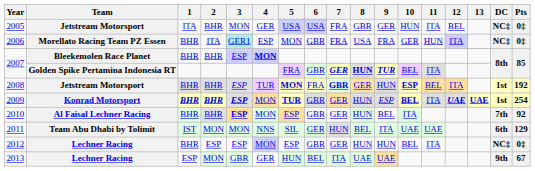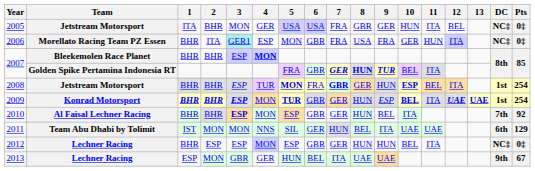 <table class="wikitable" style="text-align:center; font-size:90%">
 <tr>
 <th>Year</th>
 <th>Team</th>
 <th>1</th>
 <th>2</th>
 <th>3</th>
 <th>4</th>
 <th>5</th>
 <th>6</th>
 <th>7</th>
 <th>8</th>
 <th>9</th>
 <th>10</th>
 <th>11</th>
 <th>12</th>
 <th>13</th>
 <th>DC</th>
 <th>Pts</th>
 </tr>
 <tr>
 <td><a href='#'>2005</a></td>
 <th>Jetstream Motorsport</th>
 <td><a href='#'>ITA</a></td>
 <td><a href='#'>BHR</a></td>
 <td><a href='#'>MON</a></td>
 <td><a href='#'>GER</a></td>
 <td style="background:#CFCFFF;"><a href='#'>USA</a><br></td>
 <td style="background:#CFCFFF;"><a href='#'>USA</a><br></td>
 <td><a href='#'>FRA</a></td>
 <td><a href='#'>GBR</a></td>
 <td><a href='#'>GER</a></td>
 <td><a href='#'>HUN</a></td>
 <td><a href='#'>ITA</a></td>
 <td><a href='#'>BEL</a></td>
 <td></td>
 <th>NC‡</th>
 <th>0‡</th>
 </tr>
 <tr>
 <td><a href='#'>2006</a></td>
 <th>Morellato Racing Team PZ Essen</th>
 <td><a href='#'>BHR</a></td>
 <td><a href='#'>ITA</a></td>
 <td style="background: paleturquoise;"><a href='#'>GER1</a></td>
 <td><a href='#'>ESP</a></td>
 <td><a href='#'>MON</a></td>
 <td><a href='#'>GBR</a></td>
 <td><a href='#'>FRA</a></td>
 <td><a href='#'>USA</a></td>
 <td><a href='#'>FRA</a></td>
 <td><a href='#'>GER</a></td>
 <td><a href='#'>HUN</a></td>
 <td style="background:#CFCFFF;"><a href='#'>ITA</a><br></td>
 <td></td>
 <th>NC‡</th>
 <th>0‡</th>
 </tr>
 <tr>
 <td rowspan=2><a href='#'>2007</a></td>
 <th>Bleekemolen Race Planet</th>
 <td><a href='#'>BHR</a></td>
 <td><a href='#'>BHR</a></td>
 <td style="background:#CFCFFF;"><a href='#'>ESP</a><br></td>
 <td style="background:#CFCFFF;"><strong><a href='#'>MON</a></strong><br></td>
 <td></td>
 <td></td>
 <td></td>
 <td></td>
 <td></td>
 <td></td>
 <td></td>
 <td></td>
 <td></td>
 <th rowspan=2>8th</th>
 <th rowspan=2>85</th>
 </tr>
 <tr>
 <th>Golden Spike Pertamina Indonesia RT</th>
 <td></td>
 <td></td>
 <td></td>
 <td></td>
 <td style="background:#EFCFFF;"><a href='#'>FRA</a><br></td>
 <td style="background:#DFFFDF;"><a href='#'>GBR</a><br></td>
 <td style="background:#FFFFBF;"><strong><em><a href='#'>GER</a></em></strong><br></td>
 <td style="background:#DFDFDF;"><strong><a href='#'>HUN</a></strong><br></td>
 <td style="background:#FFFFBF;"><strong><em><a href='#'>TUR</a></em></strong><br></td>
 <td style="background:#EFCFFF;"><a href='#'>BEL</a><br></td>
 <td style="background:#DFDFDF;"><a href='#'>ITA</a><br></td>
 <td></td>
 <td></td>
 </tr>
 <tr>
 <td><a href='#'>2008</a></td>
 <th>Jetstream Motorsport</th>
 <td style="background:#DFDFDF;"><a href='#'>BHR</a><br></td>
 <td style="background:#DFDFDF;"><a href='#'>BHR</a><br></td>
 <td style="background:#DFDFDF;"><em><a href='#'>ESP</a></em><br></td>
 <td style="background:#EFCFFF;"><a href='#'>TUR</a><br></td>
 <td style="background:#FFFFBF;"><strong><a href='#'>MON</a></strong><br></td>
 <td style="background:#FFFFBF;"><a href='#'>FRA</a><br></td>
 <td style="background:#DFFFDF;"><strong><a href='#'>GBR</a></strong><br></td>
 <td style="background:#FFDF9F;"><a href='#'>GER</a><br></td>
 <td style="background:#DFDFDF;"><a href='#'>HUN</a><br></td>
 <td style="background:#FFFFBF;"><strong><a href='#'>ESP</a></strong><br></td>
 <td style="background:#FFDF9F;"><a href='#'>BEL</a><br></td>
 <td style="background:#FFDF9F;"><a href='#'>ITA</a><br></td>
 <td></td>
 <td style="background:#FFFFBF;"><strong>1st</strong></td>
-<td style="background:#FFFFBF;"><strong>192</strong></td>
+<td style="background:#FFFFBF;"><strong>254</strong></td>
 </tr>
 <tr>
 <td><a href='#'>2009</a></td>
 <th><a href='#'>Konrad Motorsport</a></th>
 <td style="background:#FFFFBF;"><strong><em><a href='#'>BHR</a></em></strong><br></td>
 <td style="background:#FFFFBF;"><strong><em><a href='#'>BHR</a></em></strong><br></td>
 <td style="background:#DFDFDF;"><strong><em><a href='#'>ESP</a></em></strong><br></td>
 <td style="background:#FFDF9F;"><a href='#'>MON</a><br></td>
 <td style="background:#FFFFBF;"><strong><a href='#'>TUR</a></strong><br></td>
 <td style="background:#DFDFDF;"><a href='#'>GBR</a><br></td>
 <td style="background:#FFDF9F;"><a href='#'>GER</a><br></td>
 <td style="background:#DFDFDF;"><a href='#'>HUN</a><br></td>
 <td style="background:#DFDFDF;"><em><a href='#'>ESP</a></em><br></td>
 <td style="background:#FFFFBF;"><strong><a href='#'>BEL</a></strong><br></td>
 <td style="background:#DFDFDF;"><a href='#'>ITA</a><br></td>
 <td style="background:#DFDFDF;"><strong><em><a href='#'>UAE</a></em></strong><br></td>
 <td style="background:#FFFFBF;"><strong><a href='#'>UAE</a></strong><br></td>
 <td style="background:#FFFFBF;"><strong>1st</strong></td>
 <td style="background:#FFFFBF;"><strong>254</strong></td>
 </tr>
 <tr>
 <td><a href='#'>2010</a></td>
 <th><a href='#'>Al Faisal Lechner Racing</a></th>
 <td style="background:#DFFFDF;"><a href='#'>BHR</a><br></td>
 <td style="background:#DFDFDF;"><a href='#'>BHR</a><br></td>
 <td style="background:#FFDF9F;"><strong><a href='#'>ESP</a></strong><br></td>
 <td style="background:#DFFFDF;"><a href='#'>MON</a><br></td>
 <td style="background:#FFDF9F;"><a href='#'>ESP</a><br></td>
 <td><a href='#'>GBR</a></td>
 <td><a href='#'>GER</a></td>
 <td style="background:#DFFFDF;"><a href='#'>HUN</a><br></td>
 <td><a href='#'>BEL</a></td>
 <td style="background:#DFFFDF;"><a href='#'>ITA</a><br></td>
 <td></td>
 <td></td>
 <td></td>
 <th>7th</th>
 <th>92</th>
 </tr>
 <tr>
 <td><a href='#'>2011</a></td>
 <th>Team Abu Dhabi by Tolimit</th>
 <td style="background:#DFFFDF;"><a href='#'>IST</a> <br></td>
 <td style="background:#DFFFDF;"><a href='#'>MON</a><br></td>
 <td style="background:#DFFFDF;"><a href='#'>MON</a> <br></td>
 <td style="background:#DFFFDF;"><a href='#'>NNS</a> <br></td>
 <td style="background:#DFFFDF;"><a href='#'>SIL</a> <br></td>
 <td style="background:#DFFFDF;"><a href='#'>GER</a><br></td>
 <td style="background:#DFDFDF;"><a href='#'>HUN</a><br></td>
 <td style="background:#DFFFDF;"><a href='#'>BEL</a><br></td>
 <td style="background:#DFFFDF;"><a href='#'>ITA</a><br></td>
 <td style="background:#DFFFDF;"><a href='#'>UAE</a><br></td>
 <td style="background:#DFFFDF;"><a href='#'>UAE</a><br></td>
 <td></td>
 <td></td>
 <th>6th</th>
 <th>129</th>
 </tr>
 <tr>
 <td><a href='#'>2012</a></td>
 <th><a href='#'>Lechner Racing</a></th>
 <td><a href='#'>BHR</a></td>
 <td><a href='#'>ESP</a></td>
 <td><a href='#'>ESP</a></td>
 <td style="background:#CFCFFF;"><a href='#'>MON</a><br></td>
 <td><a href='#'>ESP</a></td>
 <td><a href='#'>GBR</a></td>
 <td><a href='#'>GER</a></td>
 <td><a href='#'>HUN</a></td>
 <td><a href='#'>HUN</a></td>
 <td><a href='#'>BEL</a></td>
 <td><a href='#'>ITA</a></td>
 <td></td>
 <td></td>
 <th>NC‡</th>
 <th>0‡</th>
 </tr>
 <tr>
 <td><a href='#'>2013</a></td>
 <th><a href='#'>Lechner Racing</a></th>
 <td><a href='#'>ESP</a></td>
 <td style="background:#DFFFDF;"><a href='#'>MON</a><br></td>
 <td style="background:#DFFFDF;"><a href='#'>GBR</a><br></td>
 <td><a href='#'>GER</a></td>
 <td style="background:#DFFFDF;"><a href='#'>HUN</a><br></td>
 <td style="background:#DFFFDF;"><a href='#'>BEL</a><br></td>
 <td style="background:#DFFFDF;"><a href='#'>ITA</a><br></td>
 <td style="background:#DFFFDF;"><a href='#'>UAE</a><br></td>
 <td style="background:#FFDF9F;"><a href='#'>UAE</a><br></td>
 <td></td>
 <td></td>
 <td></td>
 <td></td>
 <th>9th</th>
 <th>67</th>
 </tr>
 </table>
